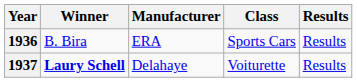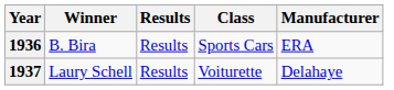 <table class="wikitable" style="font-size:95%">
 <tr>
 <th>Year</th>
 <th>Winner</th>
+<th>Results</th>
+<th>Class</th>
 <th>Manufacturer</th>
-<th>Class</th>
-<th>Results</th>
 </tr>
 <tr>
 <th>1936</th>
 <td> <a href='#'>B. Bira</a></td>
+<td><a href='#'>Results</a></td>
+<td><a href='#'>Sports Cars</a></td>
 <td><a href='#'>ERA</a></td>
-<td><a href='#'>Sports Cars</a></td>
-<td><a href='#'>Results</a></td>
 </tr>
 <tr>
 <th>1937</th>
-<td><strong> <a href='#'>Laury Schell</a></strong></td>
+<td> <a href='#'>Laury Schell</a></td>
+<td><a href='#'>Results</a></td>
+<td><a href='#'>Voiturette</a></td>
 <td><a href='#'>Delahaye</a></td>
-<td><a href='#'>Voiturette</a></td>
-<td><a href='#'>Results</a></td>
 </tr>
 </table>
